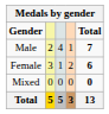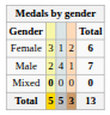 <table class="wikitable" style="font-size:85%;float:right">
 <tr bgcolor=EFEFEF>
 <th colspan=5><strong>Medals by gender</strong></th>
 </tr>
 <tr align=center>
 <td><strong>Gender</strong></td>
 <td bgcolor=F7F6A8></td>
 <td bgcolor=DCE5E5></td>
 <td bgcolor=FFDAB9></td>
 <td><strong>Total</strong></td>
 </tr>
 <tr align=center>
+<td>Female</td>
+<td bgcolor=F7F6A8>3</td>
+<td bgcolor=DCE5E5>1</td>
+<td bgcolor=FFDAB9>2</td>
+<td><strong>6</strong></td>
+</tr>
+<tr align=center>
 <td>Male</td>
 <td bgcolor=F7F6A8>2</td>
 <td bgcolor=DCE5E5>4</td>
 <td bgcolor=FFDAB9>1</td>
 <td><strong>7</strong></td>
 </tr>
 <tr align=center>
-<td>Female</td>
-<td bgcolor=F7F6A8>3</td>
-<td bgcolor=DCE5E5>1</td>
-<td bgcolor=FFDAB9>2</td>
-<td><strong>6</strong></td>
-</tr>
-<tr align=center>
 <td>Mixed</td>
-<td bgcolor=F7F6A8>0</td>
+<td bgcolor=F7F6A8><strong>0</strong></td>
 <td bgcolor=DCE5E5>0</td>
 <td bgcolor=FFDAB9>0</td>
 <td><strong>0</strong></td>
 </tr>
 <tr align=center>
 <th><strong>Total</strong></th>
 <th style="background:gold"><strong>5</strong></th>
 <th style="background:silver"><strong>5</strong></th>
 <th style="background:#c96"><strong>3</strong></th>
 <th><strong>13</strong></th>
 </tr>
 </table>
